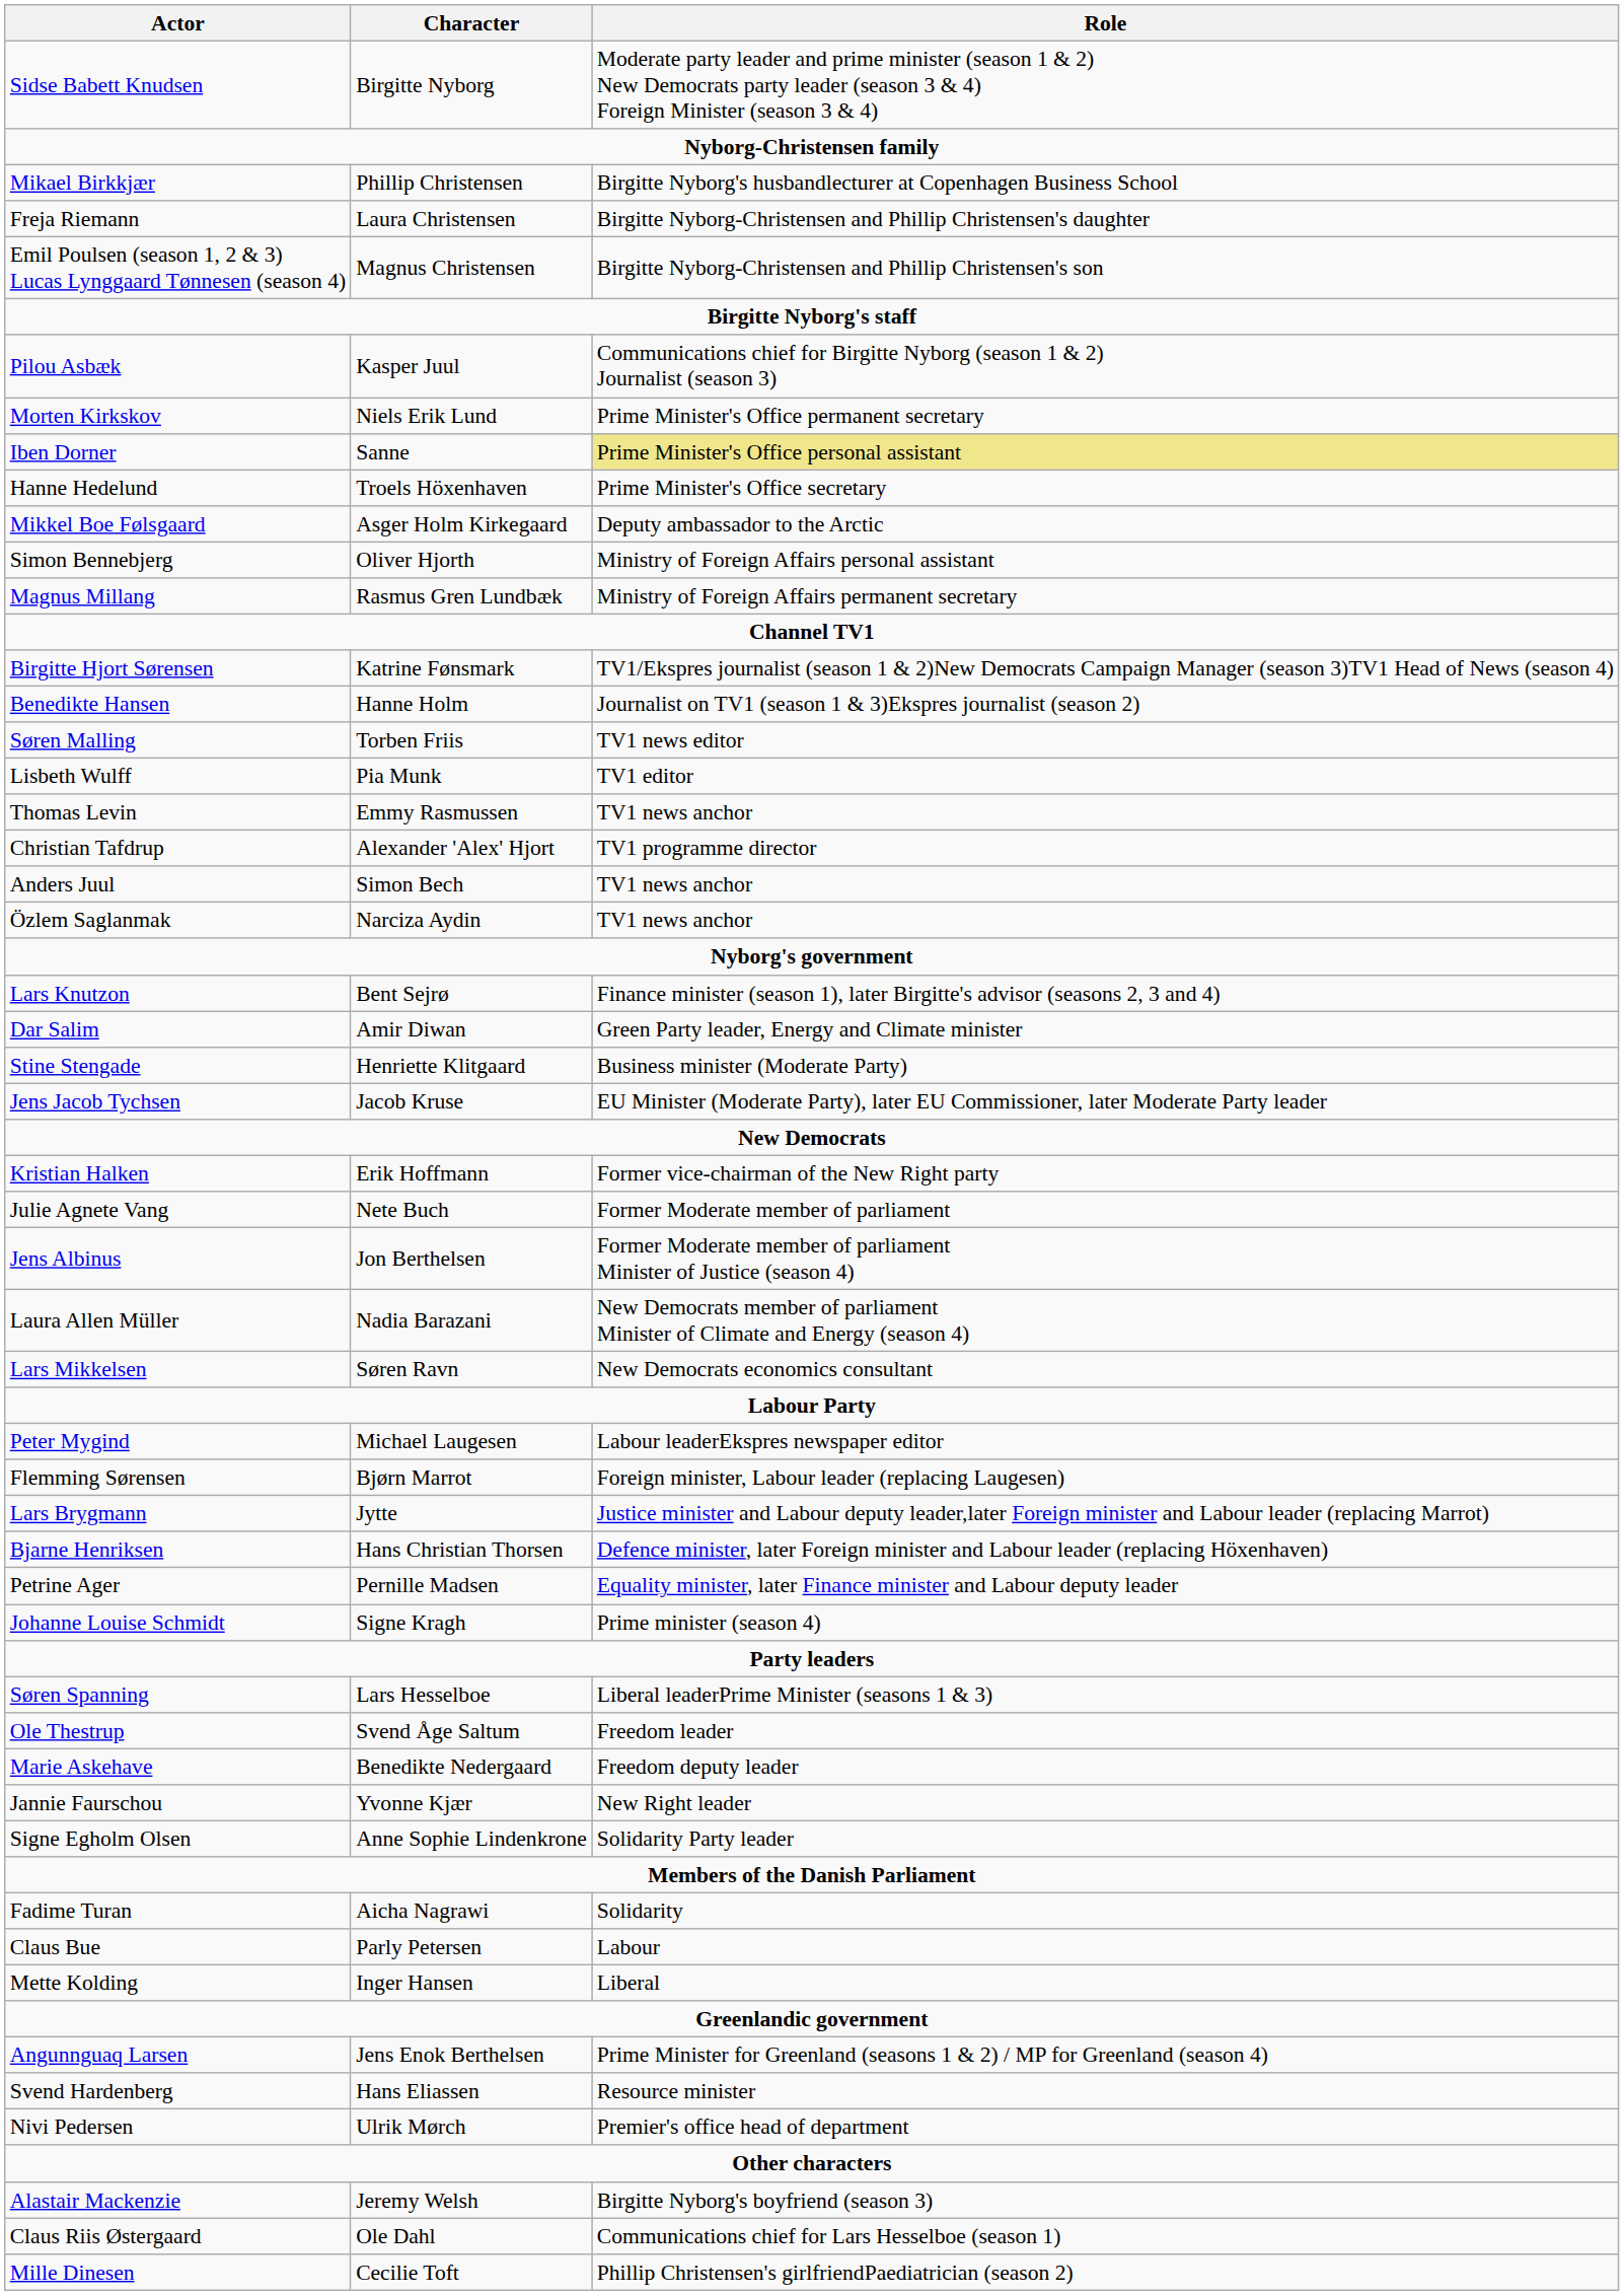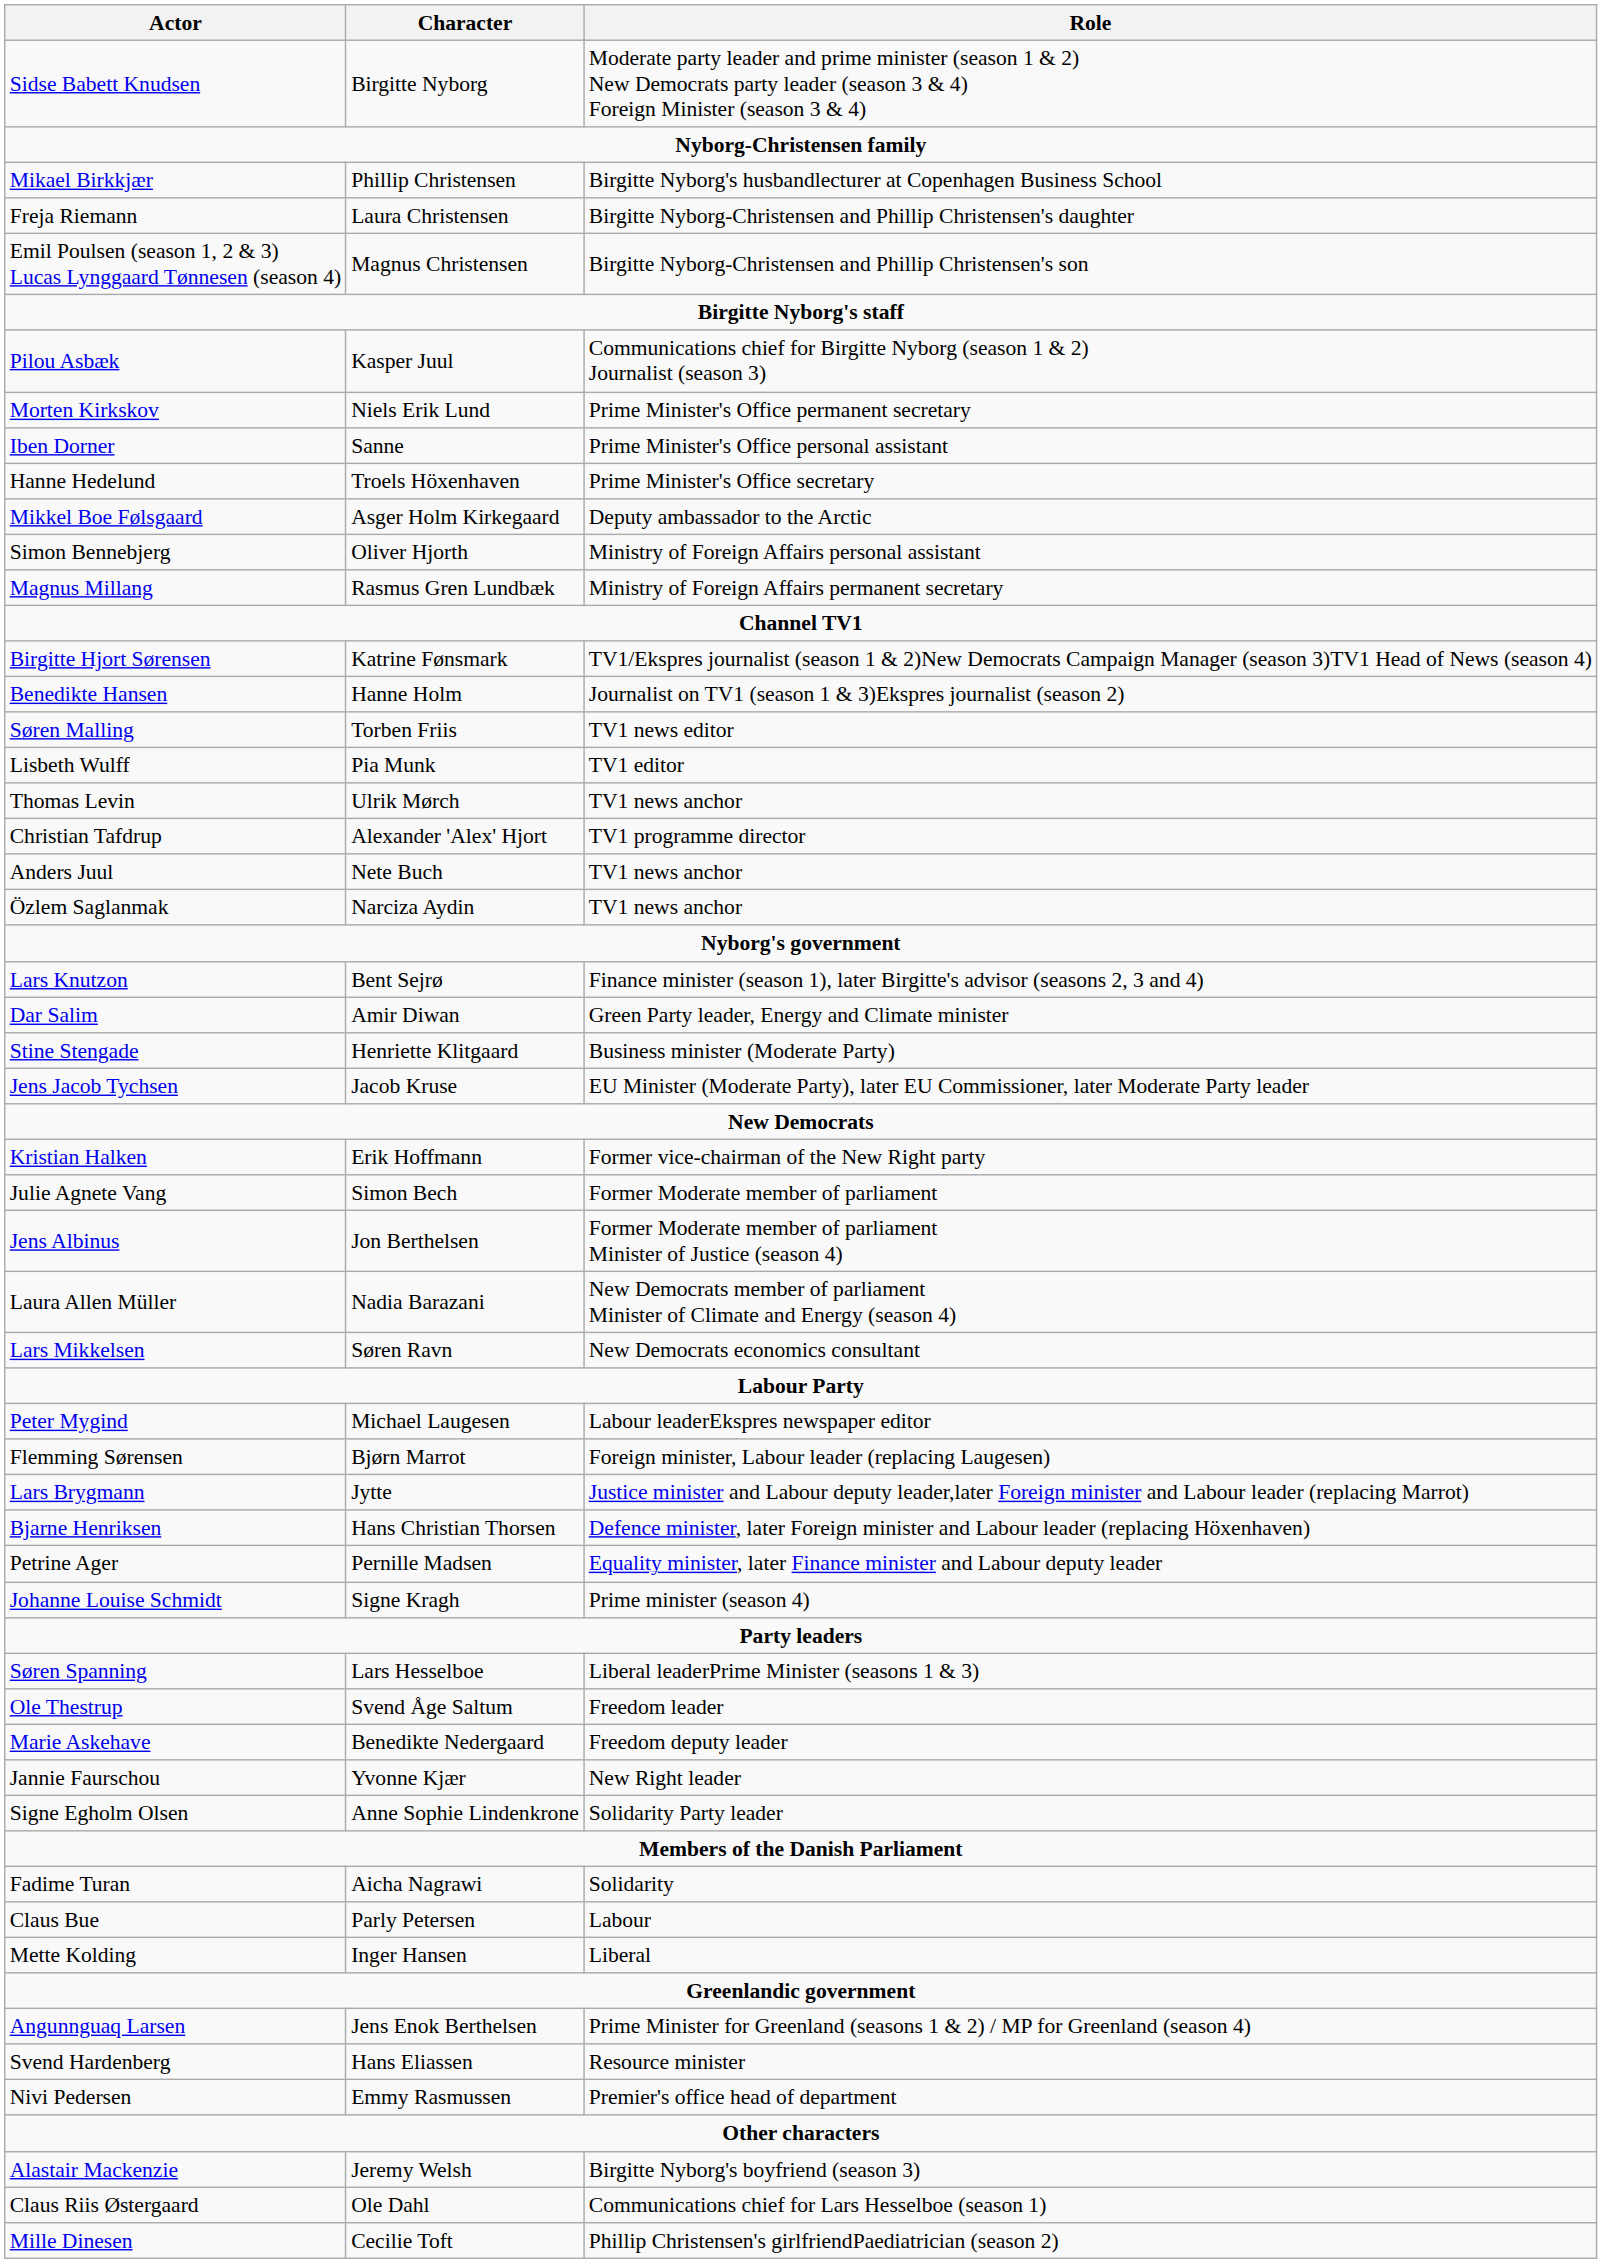 <table class="wikitable" style="font-size:95%">
 <tr>
 <th>Actor</th>
 <th>Character</th>
 <th>Role</th>
 </tr>
 <tr>
 <td><a href='#'>Sidse Babett Knudsen</a></td>
 <td>Birgitte Nyborg</td>
 <td>Moderate party leader and prime minister (season 1 & 2)<br>New Democrats party leader (season 3 & 4)<br>Foreign Minister (season 3 & 4)</td>
 </tr>
 <tr>
 <td colspan="4" style="text-align:center;"><strong>Nyborg-Christensen family</strong></td>
 </tr>
 <tr>
 <td><a href='#'>Mikael Birkkjær</a></td>
 <td>Phillip Christensen</td>
 <td>Birgitte Nyborg's husbandlecturer at Copenhagen Business School</td>
 </tr>
 <tr>
 <td>Freja Riemann</td>
 <td>Laura Christensen</td>
 <td>Birgitte Nyborg-Christensen and Phillip Christensen's daughter</td>
 </tr>
 <tr>
 <td>Emil Poulsen (season 1, 2 & 3)<br><a href='#'>Lucas Lynggaard Tønnesen</a> (season 4)</td>
 <td>Magnus Christensen</td>
 <td>Birgitte Nyborg-Christensen and Phillip Christensen's son</td>
 </tr>
 <tr>
 <td colspan="4" style="text-align:center;"><strong>Birgitte Nyborg's staff</strong></td>
 </tr>
 <tr>
 <td><a href='#'>Pilou Asbæk</a></td>
 <td>Kasper Juul</td>
 <td>Communications chief for Birgitte Nyborg (season 1 & 2)<br>Journalist (season 3)</td>
 </tr>
 <tr>
 <td><a href='#'>Morten Kirkskov</a></td>
 <td>Niels Erik Lund</td>
 <td>Prime Minister's Office permanent secretary</td>
 </tr>
 <tr>
 <td><a href='#'>Iben Dorner</a></td>
 <td>Sanne</td>
-<td style="background: khaki;">Prime Minister's Office personal assistant</td>
+<td>Prime Minister's Office personal assistant</td>
 </tr>
 <tr>
 <td>Hanne Hedelund</td>
 <td>Troels Höxenhaven</td>
 <td>Prime Minister's Office secretary</td>
 </tr>
 <tr>
 <td><a href='#'>Mikkel Boe Følsgaard</a></td>
 <td>Asger Holm Kirkegaard</td>
 <td>Deputy ambassador to the Arctic</td>
 </tr>
 <tr>
 <td>Simon Bennebjerg</td>
 <td>Oliver Hjorth</td>
 <td>Ministry of Foreign Affairs personal assistant</td>
 </tr>
 <tr>
 <td><a href='#'>Magnus Millang</a></td>
 <td>Rasmus Gren Lundbæk</td>
 <td>Ministry of Foreign Affairs permanent secretary</td>
 </tr>
 <tr>
 <td colspan="4" style="text-align:center;"><strong>Channel TV1</strong></td>
 </tr>
 <tr>
 <td><a href='#'>Birgitte Hjort Sørensen</a></td>
 <td>Katrine Fønsmark</td>
 <td>TV1/Ekspres journalist (season 1 & 2)New Democrats Campaign Manager (season 3)TV1 Head of News (season 4)</td>
 </tr>
 <tr>
 <td><a href='#'>Benedikte Hansen</a></td>
 <td>Hanne Holm</td>
 <td>Journalist on TV1 (season 1 & 3)Ekspres journalist (season 2)</td>
 </tr>
 <tr>
 <td><a href='#'>Søren Malling</a></td>
 <td>Torben Friis</td>
 <td>TV1 news editor</td>
 </tr>
 <tr>
 <td>Lisbeth Wulff</td>
 <td>Pia Munk</td>
 <td>TV1 editor</td>
 </tr>
 <tr>
 <td>Thomas Levin</td>
-<td>Emmy Rasmussen</td>
+<td>Ulrik Mørch</td>
 <td>TV1 news anchor</td>
 </tr>
 <tr>
 <td>Christian Tafdrup</td>
 <td>Alexander 'Alex' Hjort</td>
 <td>TV1 programme director</td>
 </tr>
 <tr>
 <td>Anders Juul</td>
-<td>Simon Bech</td>
+<td>Nete Buch</td>
 <td>TV1 news anchor</td>
 </tr>
 <tr>
 <td>Özlem Saglanmak</td>
 <td>Narciza Aydin</td>
 <td>TV1 news anchor</td>
 </tr>
 <tr>
 <td colspan="4" style="text-align:center;"><strong>Nyborg's government</strong></td>
 </tr>
 <tr>
 <td><a href='#'>Lars Knutzon</a></td>
 <td>Bent Sejrø</td>
 <td>Finance minister (season 1), later Birgitte's advisor (seasons 2, 3 and 4)</td>
 </tr>
 <tr>
 <td><a href='#'>Dar Salim</a></td>
 <td>Amir Diwan</td>
 <td>Green Party leader, Energy and Climate minister</td>
 </tr>
 <tr>
 <td><a href='#'>Stine Stengade</a></td>
 <td>Henriette Klitgaard</td>
 <td>Business minister (Moderate Party)</td>
 </tr>
 <tr>
 <td><a href='#'>Jens Jacob Tychsen</a></td>
 <td>Jacob Kruse</td>
 <td>EU Minister (Moderate Party), later EU Commissioner, later Moderate Party leader</td>
 </tr>
 <tr>
 <td colspan="4" style="text-align:center;"><strong>New Democrats</strong></td>
 </tr>
 <tr>
 <td><a href='#'>Kristian Halken</a></td>
 <td>Erik Hoffmann</td>
 <td>Former vice-chairman of the New Right party</td>
 </tr>
 <tr>
 <td>Julie Agnete Vang</td>
-<td>Nete Buch</td>
+<td>Simon Bech</td>
 <td>Former Moderate member of parliament</td>
 </tr>
 <tr>
 <td><a href='#'>Jens Albinus</a></td>
 <td>Jon Berthelsen</td>
 <td>Former Moderate member of parliament<br>Minister of Justice (season 4)</td>
 </tr>
 <tr>
 <td>Laura Allen Müller</td>
 <td>Nadia Barazani</td>
 <td>New Democrats member of parliament<br>Minister of Climate and Energy (season 4)</td>
 </tr>
 <tr>
 <td><a href='#'>Lars Mikkelsen</a></td>
 <td>Søren Ravn</td>
 <td>New Democrats economics consultant</td>
 </tr>
 <tr>
 <td colspan="4" style="text-align:center;"><strong>Labour Party</strong></td>
 </tr>
 <tr>
 <td><a href='#'>Peter Mygind</a></td>
 <td>Michael Laugesen</td>
 <td>Labour leaderEkspres newspaper editor</td>
 </tr>
 <tr>
 <td>Flemming Sørensen</td>
 <td>Bjørn Marrot</td>
 <td>Foreign minister, Labour leader (replacing Laugesen)</td>
 </tr>
 <tr>
 <td><a href='#'>Lars Brygmann</a></td>
 <td>Jytte</td>
 <td><a href='#'>Justice minister</a> and Labour deputy leader,later <a href='#'>Foreign minister</a> and Labour leader (replacing Marrot)</td>
 </tr>
 <tr>
 <td><a href='#'>Bjarne Henriksen</a></td>
 <td>Hans Christian Thorsen</td>
 <td><a href='#'>Defence minister</a>, later Foreign minister and Labour leader (replacing Höxenhaven)</td>
 </tr>
 <tr>
 <td>Petrine Ager</td>
 <td>Pernille Madsen</td>
 <td><a href='#'>Equality minister</a>, later <a href='#'>Finance minister</a> and Labour deputy leader</td>
 </tr>
 <tr>
 <td><a href='#'>Johanne Louise Schmidt</a></td>
 <td>Signe Kragh</td>
 <td>Prime minister (season 4)</td>
 </tr>
 <tr>
 <td colspan="4" style="text-align:center;"><strong>Party leaders</strong></td>
 </tr>
 <tr>
 <td><a href='#'>Søren Spanning</a></td>
 <td>Lars Hesselboe</td>
 <td>Liberal leaderPrime Minister (seasons 1 & 3)</td>
 </tr>
 <tr>
 <td><a href='#'>Ole Thestrup</a></td>
 <td>Svend Åge Saltum</td>
 <td>Freedom leader</td>
 </tr>
 <tr>
 <td><a href='#'>Marie Askehave</a></td>
 <td>Benedikte Nedergaard</td>
 <td>Freedom deputy leader</td>
 </tr>
 <tr>
 <td>Jannie Faurschou</td>
 <td>Yvonne Kjær</td>
 <td>New Right leader</td>
 </tr>
 <tr>
 <td>Signe Egholm Olsen</td>
 <td>Anne Sophie Lindenkrone</td>
 <td>Solidarity Party leader</td>
 </tr>
 <tr>
 <td colspan="4" style="text-align:center;"><strong>Members of the Danish Parliament</strong></td>
 </tr>
 <tr>
 <td>Fadime Turan</td>
 <td>Aicha Nagrawi</td>
 <td>Solidarity</td>
 </tr>
 <tr>
 <td>Claus Bue</td>
 <td>Parly Petersen</td>
 <td>Labour</td>
 </tr>
 <tr>
 <td>Mette Kolding</td>
 <td>Inger Hansen</td>
 <td>Liberal</td>
 </tr>
 <tr>
 <td colspan="4" style="text-align:center;"><strong>Greenlandic government</strong></td>
 </tr>
 <tr>
 <td><a href='#'>Angunnguaq Larsen</a></td>
 <td>Jens Enok Berthelsen</td>
 <td>Prime Minister for Greenland (seasons 1 & 2) / MP for Greenland (season 4)</td>
 </tr>
 <tr>
 <td>Svend Hardenberg</td>
 <td>Hans Eliassen</td>
 <td>Resource minister</td>
 </tr>
 <tr>
 <td>Nivi Pedersen</td>
-<td>Ulrik Mørch</td>
+<td>Emmy Rasmussen</td>
 <td>Premier's office head of department</td>
 </tr>
 <tr>
 <td colspan="4" style="text-align:center;"><strong>Other characters</strong></td>
 </tr>
 <tr>
 <td><a href='#'>Alastair Mackenzie</a></td>
 <td>Jeremy Welsh</td>
 <td>Birgitte Nyborg's boyfriend (season 3)</td>
 </tr>
 <tr>
 <td>Claus Riis Østergaard</td>
 <td>Ole Dahl</td>
 <td>Communications chief for Lars Hesselboe (season 1)</td>
 </tr>
 <tr>
 <td><a href='#'>Mille Dinesen</a></td>
 <td>Cecilie Toft</td>
 <td>Phillip Christensen's girlfriendPaediatrician (season 2)</td>
 </tr>
 </table>
